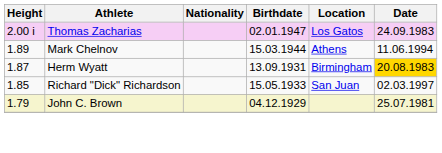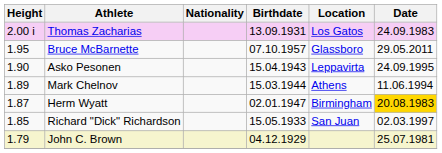 <table class="wikitable">
 <tr>
 <th>Height</th>
 <th>Athlete</th>
 <th>Nationality</th>
 <th>Birthdate</th>
 <th>Location</th>
 <th>Date</th>
 </tr>
 <tr bgcolor=#f6CEF5>
 <td>2.00 i</td>
 <td><a href='#'>Thomas Zacharias</a></td>
 <td></td>
-<td>02.01.1947</td>
+<td>13.09.1931</td>
 <td><a href='#'>Los Gatos</a></td>
 <td>24.09.1983</td>
+</tr>
+<tr>
+<td>1.95</td>
+<td><a href='#'>Bruce McBarnette</a></td>
+<td></td>
+<td>07.10.1957</td>
+<td><a href='#'>Glassboro</a></td>
+<td>29.05.2011</td>
+</tr>
+<tr>
+<td>1.90</td>
+<td>Asko Pesonen</td>
+<td></td>
+<td>15.04.1943</td>
+<td><a href='#'>Leppavirta</a></td>
+<td>24.09.1995</td>
 </tr>
 <tr>
 <td>1.89</td>
 <td>Mark Chelnov</td>
 <td></td>
 <td>15.03.1944</td>
 <td><a href='#'>Athens</a></td>
 <td>11.06.1994</td>
 </tr>
 <tr>
 <td>1.87</td>
 <td>Herm Wyatt</td>
 <td></td>
-<td>13.09.1931</td>
+<td>02.01.1947</td>
 <td><a href='#'>Birmingham</a></td>
 <td style="background: gold;">20.08.1983</td>
 </tr>
 <tr>
 <td>1.85</td>
 <td>Richard "Dick" Richardson</td>
 <td></td>
 <td>15.05.1933</td>
 <td><a href='#'>San Juan</a></td>
 <td>02.03.1997</td>
 </tr>
 <tr bgcolor=#f6F5CE>
 <td>1.79</td>
 <td>John C. Brown</td>
 <td></td>
 <td>04.12.1929</td>
 <td></td>
 <td>25.07.1981</td>
 </tr>
 <tr>
 </tr>
 </table>
